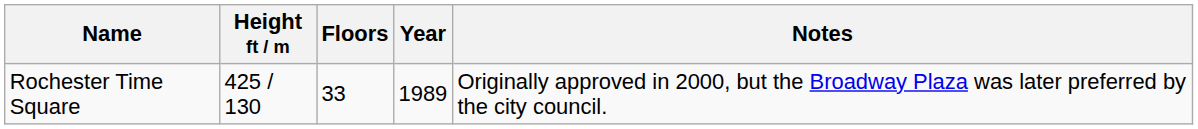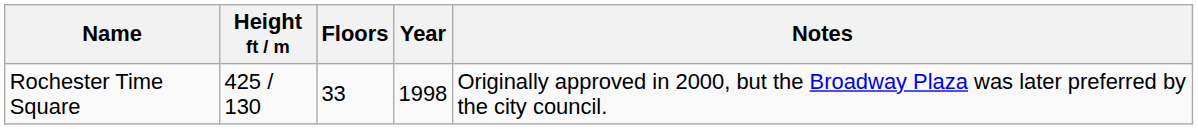 <table class="wikitable sortable">
 <tr>
 <th>Name</th>
 <th>Height<br><small>ft / m</small></th>
 <th>Floors</th>
 <th>Year</th>
 <th class="unsortable">Notes</th>
 </tr>
 <tr>
 <td>Rochester Time Square</td>
 <td>425 / 130</td>
 <td>33</td>
-<td>1989</td>
+<td>1998</td>
 <td>Originally approved in 2000, but the <a href='#'>Broadway Plaza</a> was later preferred by the city council.</td>
 </tr>
 </table>
